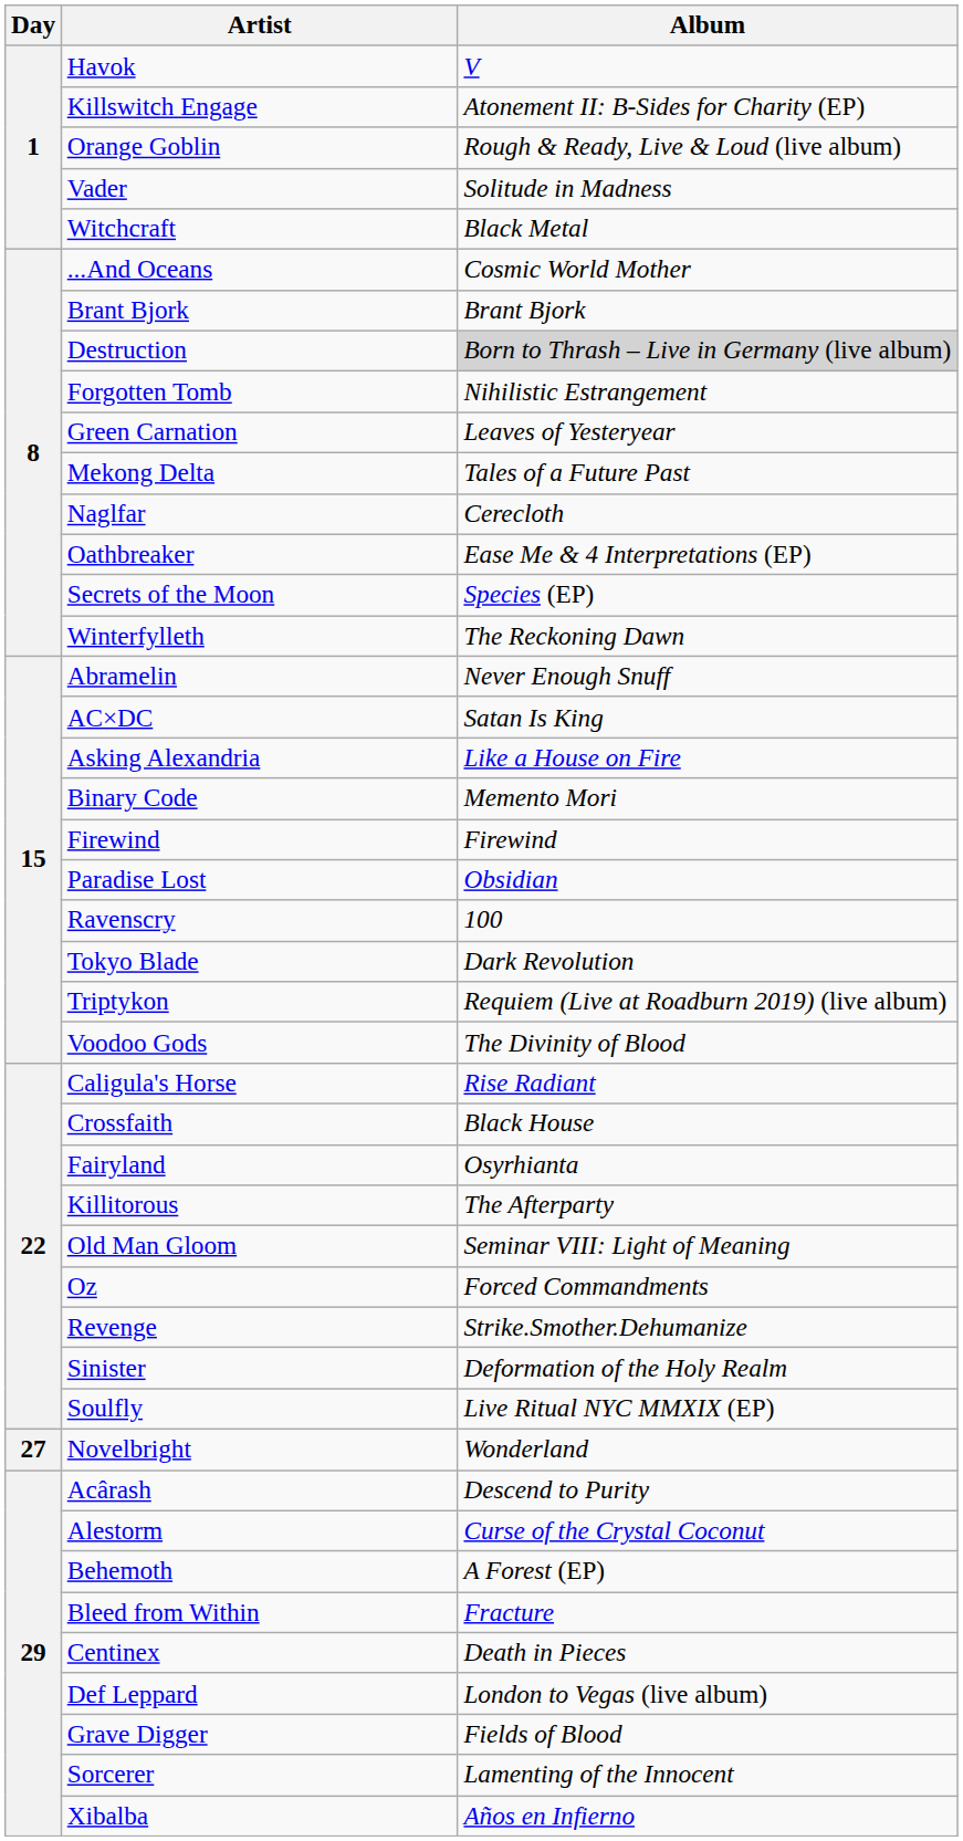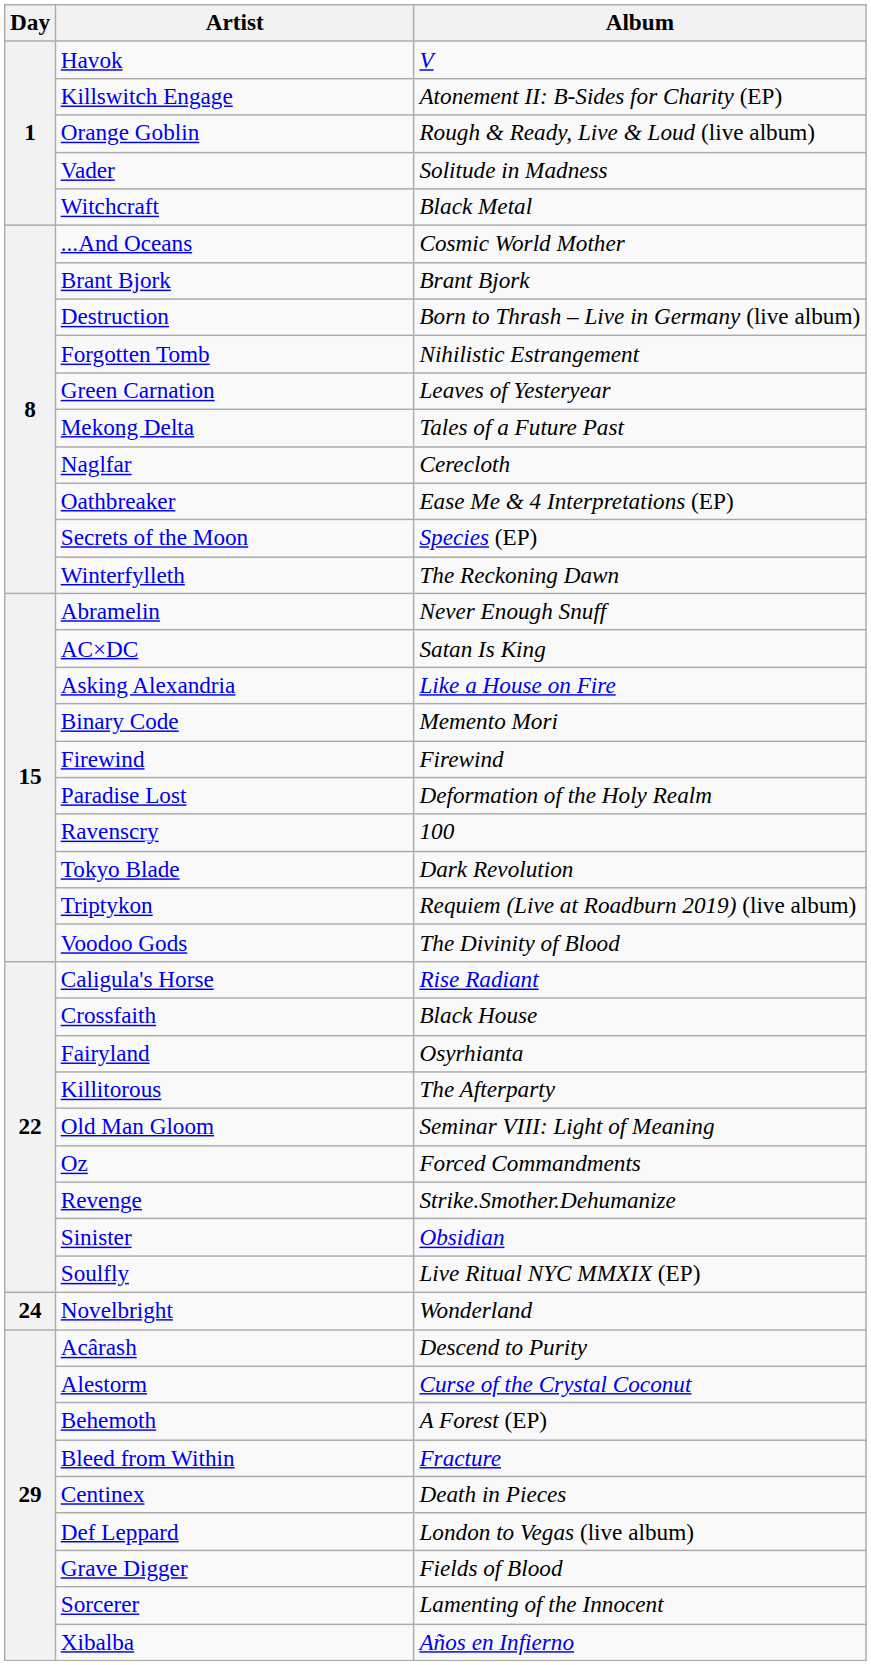 <table class="wikitable" id="table_May">
 <tr>
 <th scope="col">Day</th>
 <th scope="col" style="width:15em;">Artist</th>
 <th scope="col">Album</th>
 </tr>
 <tr>
 <th scope="row" rowspan="5">1</th>
 <td><a href='#'>Havok</a></td>
 <td><em><a href='#'>V</a></em></td>
 </tr>
 <tr>
 <td><a href='#'>Killswitch Engage</a></td>
 <td><em>Atonement II: B-Sides for Charity</em> (EP)</td>
 </tr>
 <tr>
 <td><a href='#'>Orange Goblin</a></td>
 <td><em>Rough & Ready, Live & Loud</em> (live album)</td>
 </tr>
 <tr>
 <td><a href='#'>Vader</a></td>
 <td><em>Solitude in Madness</em></td>
 </tr>
 <tr>
 <td><a href='#'>Witchcraft</a></td>
 <td><em>Black Metal</em></td>
 </tr>
 <tr>
 <th scope="row" rowspan="10">8</th>
 <td><a href='#'>...And Oceans</a></td>
 <td><em>Cosmic World Mother</em></td>
 </tr>
 <tr>
 <td><a href='#'>Brant Bjork</a></td>
 <td><em>Brant Bjork</em></td>
 </tr>
 <tr>
 <td><a href='#'>Destruction</a></td>
-<td style="background: lightgrey;"><em>Born to Thrash – Live in Germany</em> (live album)</td>
+<td><em>Born to Thrash – Live in Germany</em> (live album)</td>
 </tr>
 <tr>
 <td><a href='#'>Forgotten Tomb</a></td>
 <td><em>Nihilistic Estrangement</em></td>
 </tr>
 <tr>
 <td><a href='#'>Green Carnation</a></td>
 <td><em>Leaves of Yesteryear</em></td>
 </tr>
 <tr>
 <td><a href='#'>Mekong Delta</a></td>
 <td><em>Tales of a Future Past</em></td>
 </tr>
 <tr>
 <td><a href='#'>Naglfar</a></td>
 <td><em>Cerecloth</em></td>
 </tr>
 <tr>
 <td><a href='#'>Oathbreaker</a></td>
 <td><em>Ease Me & 4 Interpretations</em> (EP)</td>
 </tr>
 <tr>
 <td><a href='#'>Secrets of the Moon</a></td>
 <td><em><a href='#'>Species</a></em> (EP)</td>
 </tr>
 <tr>
 <td><a href='#'>Winterfylleth</a></td>
 <td><em>The Reckoning Dawn</em></td>
 </tr>
 <tr>
 <th scope="row" rowspan="10">15</th>
 <td><a href='#'>Abramelin</a></td>
 <td><em>Never Enough Snuff</em></td>
 </tr>
 <tr>
 <td><a href='#'>AC×DC</a></td>
 <td><em>Satan Is King</em></td>
 </tr>
 <tr>
 <td><a href='#'>Asking Alexandria</a></td>
 <td><em><a href='#'>Like a House on Fire</a></em></td>
 </tr>
 <tr>
 <td><a href='#'>Binary Code</a></td>
 <td><em>Memento Mori</em></td>
 </tr>
 <tr>
 <td><a href='#'>Firewind</a></td>
 <td><em>Firewind</em></td>
 </tr>
 <tr>
 <td><a href='#'>Paradise Lost</a></td>
-<td><em><a href='#'>Obsidian</a></em></td>
+<td><em>Deformation of the Holy Realm</em></td>
 </tr>
 <tr>
 <td><a href='#'>Ravenscry</a></td>
 <td><em>100</em></td>
 </tr>
 <tr>
 <td><a href='#'>Tokyo Blade</a></td>
 <td><em>Dark Revolution</em></td>
 </tr>
 <tr>
 <td><a href='#'>Triptykon</a></td>
 <td><em>Requiem (Live at Roadburn 2019)</em> (live album)</td>
 </tr>
 <tr>
 <td><a href='#'>Voodoo Gods</a></td>
 <td><em>The Divinity of Blood</em></td>
 </tr>
 <tr>
 <th scope="row" rowspan="9">22</th>
 <td><a href='#'>Caligula's Horse</a></td>
 <td><em><a href='#'>Rise Radiant</a></em></td>
 </tr>
 <tr>
 <td><a href='#'>Crossfaith</a></td>
 <td><em>Black House</em></td>
 </tr>
 <tr>
 <td><a href='#'>Fairyland</a></td>
 <td><em>Osyrhianta</em></td>
 </tr>
 <tr>
 <td><a href='#'>Killitorous</a></td>
 <td><em>The Afterparty</em></td>
 </tr>
 <tr>
 <td><a href='#'>Old Man Gloom</a></td>
 <td><em>Seminar VIII: Light of Meaning</em></td>
 </tr>
 <tr>
 <td><a href='#'>Oz</a></td>
 <td><em>Forced Commandments</em></td>
 </tr>
 <tr>
 <td><a href='#'>Revenge</a></td>
 <td><em>Strike.Smother.Dehumanize</em></td>
 </tr>
 <tr>
 <td><a href='#'>Sinister</a></td>
-<td><em>Deformation of the Holy Realm</em></td>
+<td><em><a href='#'>Obsidian</a></em></td>
 </tr>
 <tr>
 <td><a href='#'>Soulfly</a></td>
 <td><em>Live Ritual NYC MMXIX</em> (EP)</td>
 </tr>
 <tr>
-<th scope="row">27</th>
+<th scope="row">24</th>
 <td><a href='#'>Novelbright</a></td>
 <td><em>Wonderland</em></td>
 </tr>
 <tr>
 <th scope="row" rowspan="9">29</th>
 <td><a href='#'>Acârash</a></td>
 <td><em>Descend to Purity</em></td>
 </tr>
 <tr>
 <td><a href='#'>Alestorm</a></td>
 <td><em><a href='#'>Curse of the Crystal Coconut</a></em></td>
 </tr>
 <tr>
 <td><a href='#'>Behemoth</a></td>
 <td><em>A Forest</em> (EP)</td>
 </tr>
 <tr>
 <td><a href='#'>Bleed from Within</a></td>
 <td><em><a href='#'>Fracture</a></em></td>
 </tr>
 <tr>
 <td><a href='#'>Centinex</a></td>
 <td><em>Death in Pieces</em></td>
 </tr>
 <tr>
 <td><a href='#'>Def Leppard</a></td>
 <td><em>London to Vegas</em> (live album)</td>
 </tr>
 <tr>
 <td><a href='#'>Grave Digger</a></td>
 <td><em>Fields of Blood</em></td>
 </tr>
 <tr>
 <td><a href='#'>Sorcerer</a></td>
 <td><em>Lamenting of the Innocent</em></td>
 </tr>
 <tr>
 <td><a href='#'>Xibalba</a></td>
 <td><em><a href='#'>Años en Infierno</a></em></td>
 </tr>
 </table>
